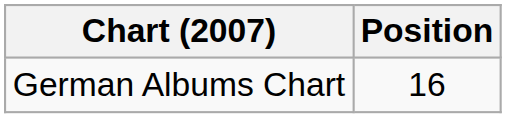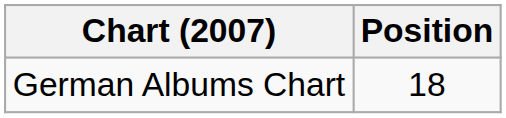 <table class="wikitable">
 <tr>
 <th>Chart (2007)</th>
 <th>Position</th>
 </tr>
 <tr>
 <td>German Albums Chart </td>
-<td style="text-align:center;">16</td>
+<td style="text-align:center;">18</td>
 </tr>
 </table>
